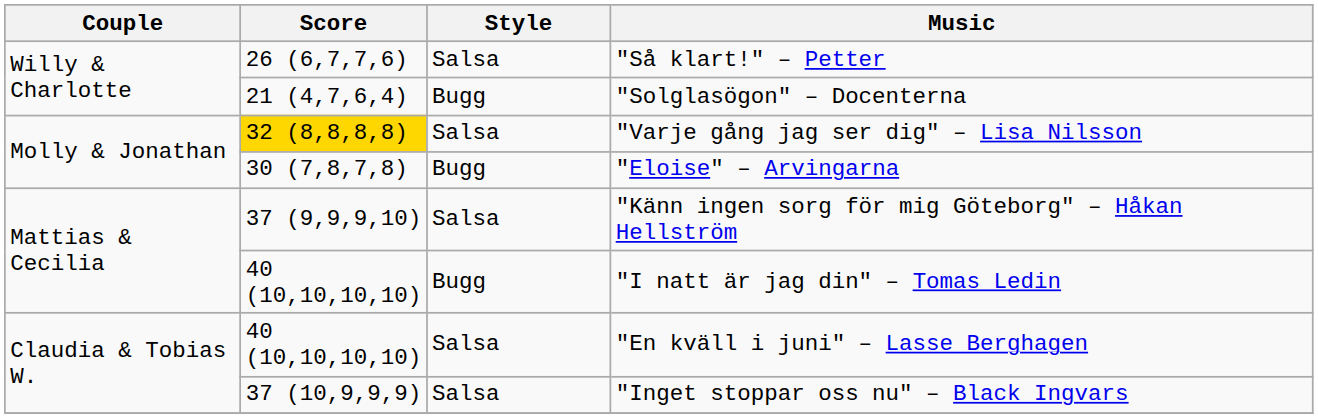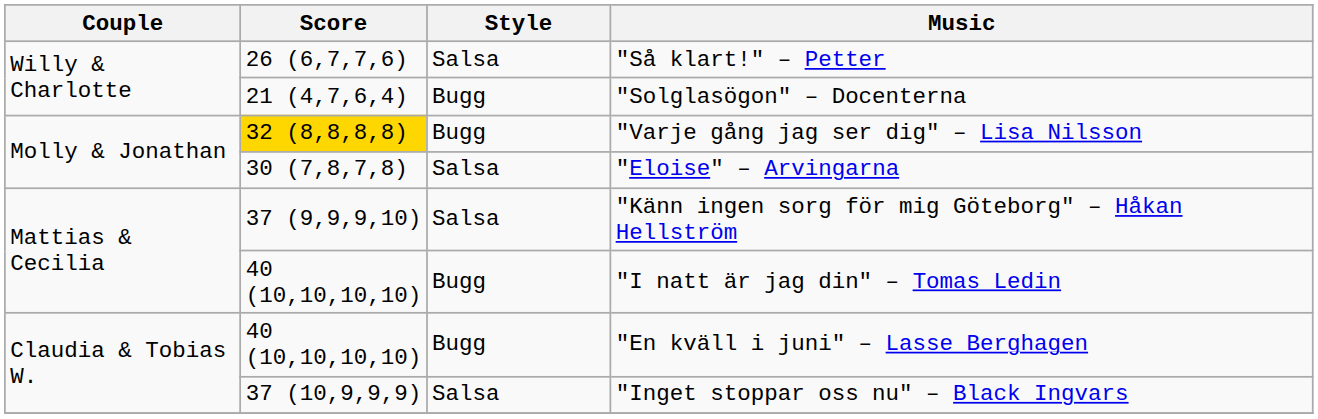 <table class="wikitable">
 <tr>
 <th width="130">Couple</th>
 <th width="100">Score</th>
 <th width="100">Style</th>
 <th width="400">Music</th>
 </tr>
 <tr>
 <td rowspan="2">Willy & Charlotte</td>
 <td>26 (6,7,7,6)</td>
 <td>Salsa</td>
 <td>"Så klart!" – <a href='#'>Petter</a></td>
 </tr>
 <tr>
 <td>21 (4,7,6,4)</td>
 <td>Bugg</td>
 <td>"Solglasögon" – Docenterna</td>
 </tr>
 <tr>
 <td rowspan="2">Molly & Jonathan</td>
 <td style="background: gold;">32 (8,8,8,8)</td>
-<td>Salsa</td>
+<td>Bugg</td>
 <td>"Varje gång jag ser dig" – <a href='#'>Lisa Nilsson</a></td>
 </tr>
 <tr>
 <td>30 (7,8,7,8)</td>
-<td>Bugg</td>
+<td>Salsa</td>
 <td>"<a href='#'>Eloise</a>" – <a href='#'>Arvingarna</a></td>
 </tr>
 <tr>
 <td rowspan="2">Mattias & Cecilia</td>
 <td>37 (9,9,9,10)</td>
 <td>Salsa</td>
 <td>"Känn ingen sorg för mig Göteborg" – <a href='#'>Håkan Hellström</a></td>
 </tr>
 <tr>
 <td>40 (10,10,10,10)</td>
 <td>Bugg</td>
 <td>"I natt är jag din" – <a href='#'>Tomas Ledin</a></td>
 </tr>
 <tr>
 <td rowspan="2">Claudia & Tobias W.</td>
 <td>40 (10,10,10,10)</td>
-<td>Salsa</td>
+<td>Bugg</td>
 <td>"En kväll i juni" – <a href='#'>Lasse Berghagen</a></td>
 </tr>
 <tr>
 <td>37 (10,9,9,9)</td>
 <td>Salsa</td>
 <td>"Inget stoppar oss nu" – <a href='#'>Black Ingvars</a></td>
 </tr>
 <tr>
 </tr>
 </table>
